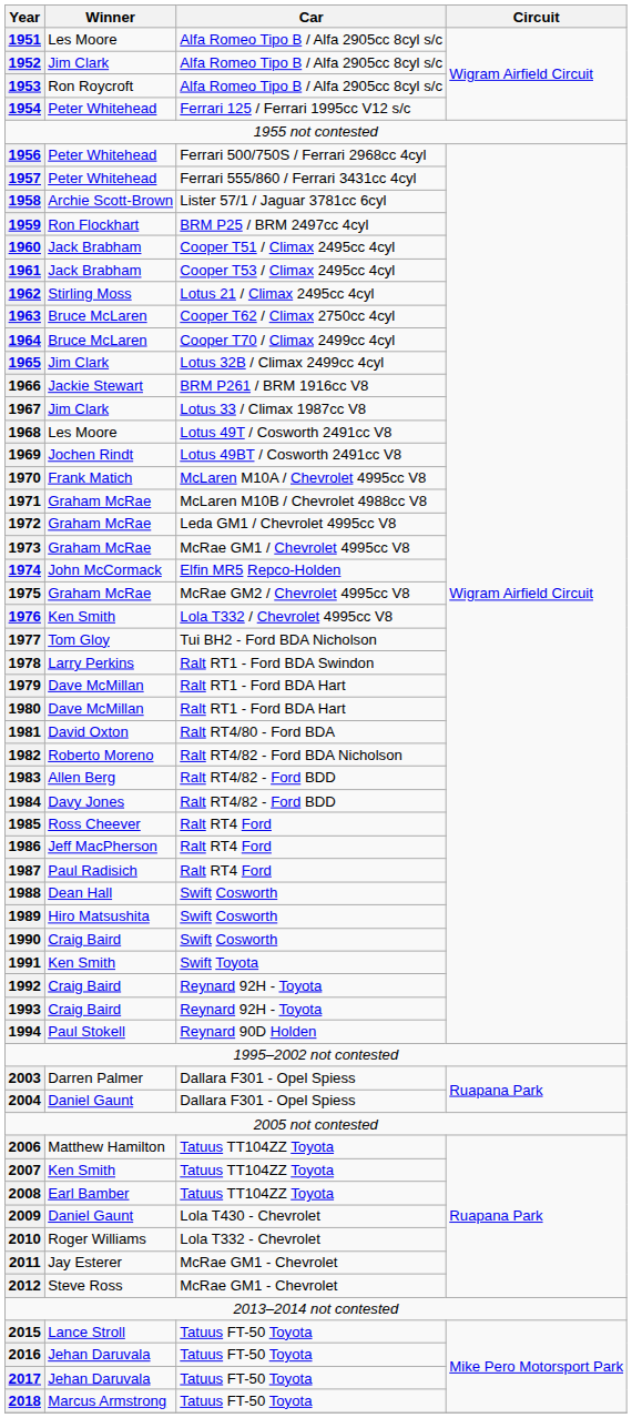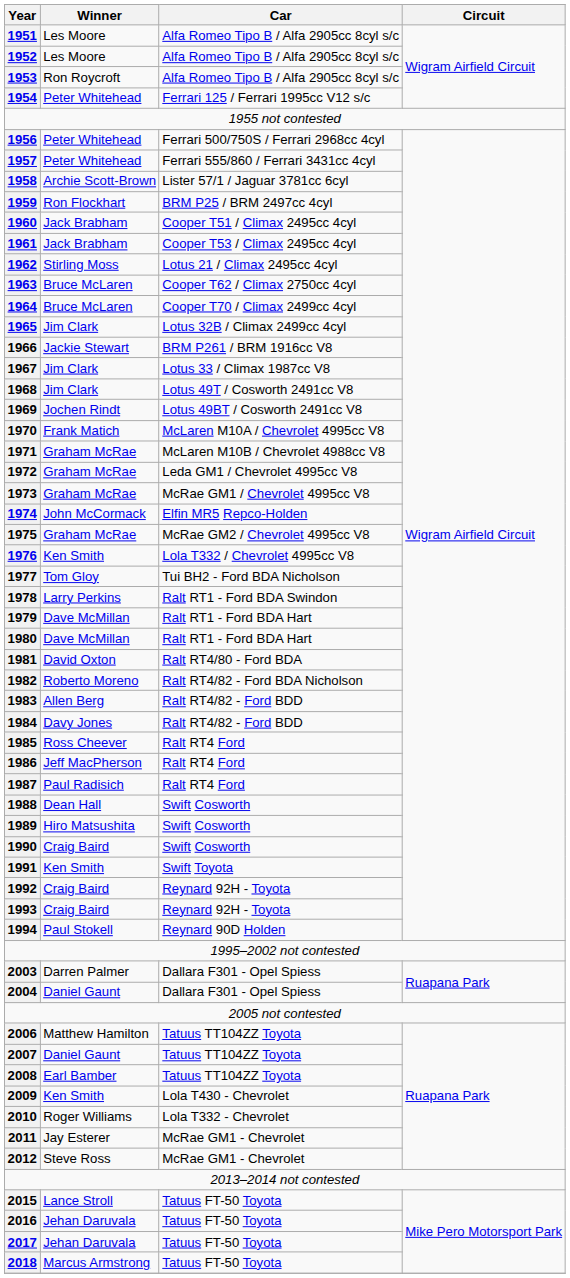 <table class="wikitable" style="font-size: 85%;">
 <tr>
 <th>Year</th>
 <th>Winner</th>
 <th>Car</th>
 <th>Circuit</th>
 </tr>
 <tr>
 <th><a href='#'>1951</a></th>
 <td> Les Moore</td>
 <td><a href='#'>Alfa Romeo Tipo B</a> / Alfa 2905cc 8cyl s/c</td>
 <td rowspan=4><a href='#'>Wigram Airfield Circuit</a></td>
 </tr>
 <tr>
 <th><a href='#'>1952</a></th>
-<td> <a href='#'>Jim Clark</a></td>
+<td> Les Moore</td>
 <td><a href='#'>Alfa Romeo Tipo B</a> / Alfa 2905cc 8cyl s/c</td>
 </tr>
 <tr>
 <th><a href='#'>1953</a></th>
 <td> Ron Roycroft</td>
 <td><a href='#'>Alfa Romeo Tipo B</a> / Alfa 2905cc 8cyl s/c</td>
 </tr>
 <tr>
 <th><a href='#'>1954</a></th>
 <td> <a href='#'>Peter Whitehead</a></td>
 <td><a href='#'>Ferrari 125</a> / Ferrari 1995cc V12 s/c</td>
 </tr>
 <tr>
 <td align="center" colspan=4><em>1955 not contested</em></td>
 </tr>
 <tr>
 <th><a href='#'>1956</a></th>
 <td> <a href='#'>Peter Whitehead</a></td>
 <td>Ferrari 500/750S / Ferrari 2968cc 4cyl</td>
 <td rowspan=39><a href='#'>Wigram Airfield Circuit</a></td>
 </tr>
 <tr>
 <th><a href='#'>1957</a></th>
 <td> <a href='#'>Peter Whitehead</a></td>
 <td>Ferrari 555/860 / Ferrari 3431cc 4cyl</td>
 </tr>
 <tr>
 <th><a href='#'>1958</a></th>
 <td> <a href='#'>Archie Scott-Brown</a></td>
 <td>Lister 57/1 / Jaguar 3781cc 6cyl</td>
 </tr>
 <tr>
 <th><a href='#'>1959</a></th>
 <td> <a href='#'>Ron Flockhart</a></td>
 <td><a href='#'>BRM P25</a> / BRM 2497cc 4cyl</td>
 </tr>
 <tr>
 <th><a href='#'>1960</a></th>
 <td> <a href='#'>Jack Brabham</a></td>
 <td><a href='#'>Cooper T51</a> / <a href='#'>Climax</a> 2495cc 4cyl</td>
 </tr>
 <tr>
 <th><a href='#'>1961</a></th>
 <td> <a href='#'>Jack Brabham</a></td>
 <td><a href='#'>Cooper T53</a> / <a href='#'>Climax</a> 2495cc 4cyl</td>
 </tr>
 <tr>
 <th><a href='#'>1962</a></th>
 <td> <a href='#'>Stirling Moss</a></td>
 <td><a href='#'>Lotus 21</a> / <a href='#'>Climax</a> 2495cc 4cyl</td>
 </tr>
 <tr>
 <th><a href='#'>1963</a></th>
 <td> <a href='#'>Bruce McLaren</a></td>
 <td><a href='#'>Cooper T62</a> / <a href='#'>Climax</a> 2750cc 4cyl</td>
 </tr>
 <tr>
 <th><a href='#'>1964</a></th>
 <td> <a href='#'>Bruce McLaren</a></td>
 <td><a href='#'>Cooper T70</a> / <a href='#'>Climax</a> 2499cc 4cyl</td>
 </tr>
 <tr>
 <th><a href='#'>1965</a></th>
 <td> <a href='#'>Jim Clark</a></td>
 <td><a href='#'>Lotus 32B</a> / Climax 2499cc 4cyl</td>
 </tr>
 <tr>
 <th>1966</th>
 <td> <a href='#'>Jackie Stewart</a></td>
 <td><a href='#'>BRM P261</a> / BRM 1916cc V8</td>
 </tr>
 <tr>
 <th>1967</th>
 <td> <a href='#'>Jim Clark</a></td>
 <td><a href='#'>Lotus 33</a> / Climax 1987cc V8</td>
 </tr>
 <tr>
 <th>1968</th>
-<td> Les Moore</td>
+<td> <a href='#'>Jim Clark</a></td>
 <td><a href='#'>Lotus 49T</a> / Cosworth 2491cc V8</td>
 </tr>
 <tr>
 <th>1969</th>
 <td> <a href='#'>Jochen Rindt</a></td>
 <td><a href='#'>Lotus 49BT</a> / Cosworth 2491cc V8</td>
 </tr>
 <tr>
 <th>1970</th>
 <td> <a href='#'>Frank Matich</a></td>
 <td><a href='#'>McLaren</a> M10A / <a href='#'>Chevrolet</a> 4995cc V8</td>
 </tr>
 <tr>
 <th>1971</th>
 <td> <a href='#'>Graham McRae</a></td>
 <td>McLaren M10B / Chevrolet 4988cc V8</td>
 </tr>
 <tr>
 <th>1972</th>
 <td> <a href='#'>Graham McRae</a></td>
 <td>Leda GM1 / Chevrolet 4995cc V8</td>
 </tr>
 <tr>
 <th>1973</th>
 <td> <a href='#'>Graham McRae</a></td>
 <td>McRae GM1 / <a href='#'>Chevrolet</a> 4995cc V8</td>
 </tr>
 <tr>
 <th><a href='#'>1974</a></th>
 <td> <a href='#'>John McCormack</a></td>
 <td><a href='#'>Elfin MR5</a>  <a href='#'>Repco-Holden</a></td>
 </tr>
 <tr>
 <th>1975</th>
 <td> <a href='#'>Graham McRae</a></td>
 <td>McRae GM2 / <a href='#'>Chevrolet</a> 4995cc V8</td>
 </tr>
 <tr>
 <th><a href='#'>1976</a></th>
 <td> <a href='#'>Ken Smith</a></td>
 <td><a href='#'>Lola T332</a> / <a href='#'>Chevrolet</a> 4995cc V8</td>
 </tr>
 <tr>
 <th>1977</th>
 <td> <a href='#'>Tom Gloy</a></td>
 <td>Tui BH2 - Ford BDA Nicholson</td>
 </tr>
 <tr>
 <th>1978</th>
 <td> <a href='#'>Larry Perkins</a></td>
 <td><a href='#'>Ralt</a> RT1 - Ford BDA Swindon</td>
 </tr>
 <tr>
 <th>1979</th>
 <td> <a href='#'>Dave McMillan</a></td>
 <td><a href='#'>Ralt</a> RT1 - Ford BDA Hart</td>
 </tr>
 <tr>
 <th>1980</th>
 <td> <a href='#'>Dave McMillan</a></td>
 <td><a href='#'>Ralt</a> RT1 - Ford BDA Hart</td>
 </tr>
 <tr>
 <th>1981</th>
 <td> <a href='#'>David Oxton</a></td>
 <td><a href='#'>Ralt</a> RT4/80 - Ford BDA</td>
 </tr>
 <tr>
 <th>1982</th>
 <td> <a href='#'>Roberto Moreno</a></td>
 <td><a href='#'>Ralt</a> RT4/82 - Ford BDA Nicholson</td>
 </tr>
 <tr>
 <th>1983</th>
 <td> <a href='#'>Allen Berg</a></td>
 <td><a href='#'>Ralt</a> RT4/82 - <a href='#'>Ford</a> BDD</td>
 </tr>
 <tr>
 <th>1984</th>
 <td> <a href='#'>Davy Jones</a></td>
 <td><a href='#'>Ralt</a> RT4/82 - <a href='#'>Ford</a> BDD</td>
 </tr>
 <tr>
 <th>1985</th>
 <td> <a href='#'>Ross Cheever</a></td>
 <td><a href='#'>Ralt</a> RT4 <a href='#'>Ford</a></td>
 </tr>
 <tr>
 <th>1986</th>
 <td> <a href='#'>Jeff MacPherson</a></td>
 <td><a href='#'>Ralt</a> RT4 <a href='#'>Ford</a></td>
 </tr>
 <tr>
 <th>1987</th>
 <td> <a href='#'>Paul Radisich</a></td>
 <td><a href='#'>Ralt</a> RT4 <a href='#'>Ford</a></td>
 </tr>
 <tr>
 <th>1988</th>
 <td> <a href='#'>Dean Hall</a></td>
 <td><a href='#'>Swift</a> <a href='#'>Cosworth</a></td>
 </tr>
 <tr>
 <th>1989</th>
 <td> <a href='#'>Hiro Matsushita</a></td>
 <td><a href='#'>Swift</a> <a href='#'>Cosworth</a></td>
 </tr>
 <tr>
 <th>1990</th>
 <td> <a href='#'>Craig Baird</a></td>
 <td><a href='#'>Swift</a> <a href='#'>Cosworth</a></td>
 </tr>
 <tr>
 <th>1991</th>
 <td> <a href='#'>Ken Smith</a></td>
 <td><a href='#'>Swift</a> <a href='#'>Toyota</a></td>
 </tr>
 <tr>
 <th>1992</th>
 <td> <a href='#'>Craig Baird</a></td>
 <td><a href='#'>Reynard</a> 92H - <a href='#'>Toyota</a></td>
 </tr>
 <tr>
 <th>1993</th>
 <td> <a href='#'>Craig Baird</a></td>
 <td><a href='#'>Reynard</a> 92H - <a href='#'>Toyota</a></td>
 </tr>
 <tr>
 <th>1994</th>
 <td> <a href='#'>Paul Stokell</a></td>
 <td><a href='#'>Reynard</a> 90D <a href='#'>Holden</a></td>
 </tr>
 <tr>
 <td align="center" colspan=4><em>1995–2002 not contested</em></td>
 </tr>
 <tr>
 <th>2003</th>
 <td> Darren Palmer</td>
 <td>Dallara F301 - Opel Spiess</td>
 <td rowspan=2><a href='#'>Ruapana Park</a></td>
 </tr>
 <tr>
 <th>2004</th>
 <td> <a href='#'>Daniel Gaunt</a></td>
 <td>Dallara F301 - Opel Spiess</td>
 </tr>
 <tr>
 <td align="center" colspan=4><em>2005 not contested</em></td>
 </tr>
 <tr>
 <th>2006</th>
 <td> Matthew Hamilton</td>
 <td><a href='#'>Tatuus</a> TT104ZZ <a href='#'>Toyota</a></td>
 <td rowspan=7><a href='#'>Ruapana Park</a></td>
 </tr>
 <tr>
 <th>2007</th>
-<td> <a href='#'>Ken Smith</a></td>
+<td> <a href='#'>Daniel Gaunt</a></td>
 <td><a href='#'>Tatuus</a> TT104ZZ <a href='#'>Toyota</a></td>
 </tr>
 <tr>
 <th>2008</th>
 <td> <a href='#'>Earl Bamber</a></td>
 <td><a href='#'>Tatuus</a> TT104ZZ <a href='#'>Toyota</a></td>
 </tr>
 <tr>
 <th>2009</th>
-<td> <a href='#'>Daniel Gaunt</a></td>
+<td> <a href='#'>Ken Smith</a></td>
 <td>Lola T430 - Chevrolet</td>
 </tr>
 <tr>
 <th>2010</th>
 <td> Roger Williams</td>
 <td>Lola T332 - Chevrolet</td>
 </tr>
 <tr>
 <th>2011</th>
 <td> Jay Esterer</td>
 <td>McRae GM1 - Chevrolet</td>
 </tr>
 <tr>
 <th>2012</th>
 <td> Steve Ross</td>
 <td>McRae GM1 - Chevrolet</td>
 </tr>
 <tr>
 <td align="center" colspan=4><em>2013–2014 not contested</em></td>
 </tr>
 <tr>
 <th>2015</th>
 <td> <a href='#'>Lance Stroll</a></td>
 <td><a href='#'>Tatuus</a> FT-50 <a href='#'>Toyota</a></td>
 <td rowspan=4><a href='#'>Mike Pero Motorsport Park</a></td>
 </tr>
 <tr>
 <th>2016</th>
 <td> <a href='#'>Jehan Daruvala</a></td>
 <td><a href='#'>Tatuus</a> FT-50 <a href='#'>Toyota</a></td>
 </tr>
 <tr>
 <th><a href='#'>2017</a></th>
 <td> <a href='#'>Jehan Daruvala</a></td>
 <td><a href='#'>Tatuus</a> FT-50 <a href='#'>Toyota</a></td>
 </tr>
 <tr>
 <th><a href='#'>2018</a></th>
 <td> <a href='#'>Marcus Armstrong</a></td>
 <td><a href='#'>Tatuus</a> FT-50 <a href='#'>Toyota</a></td>
 </tr>
 <tr>
 </tr>
 </table>
